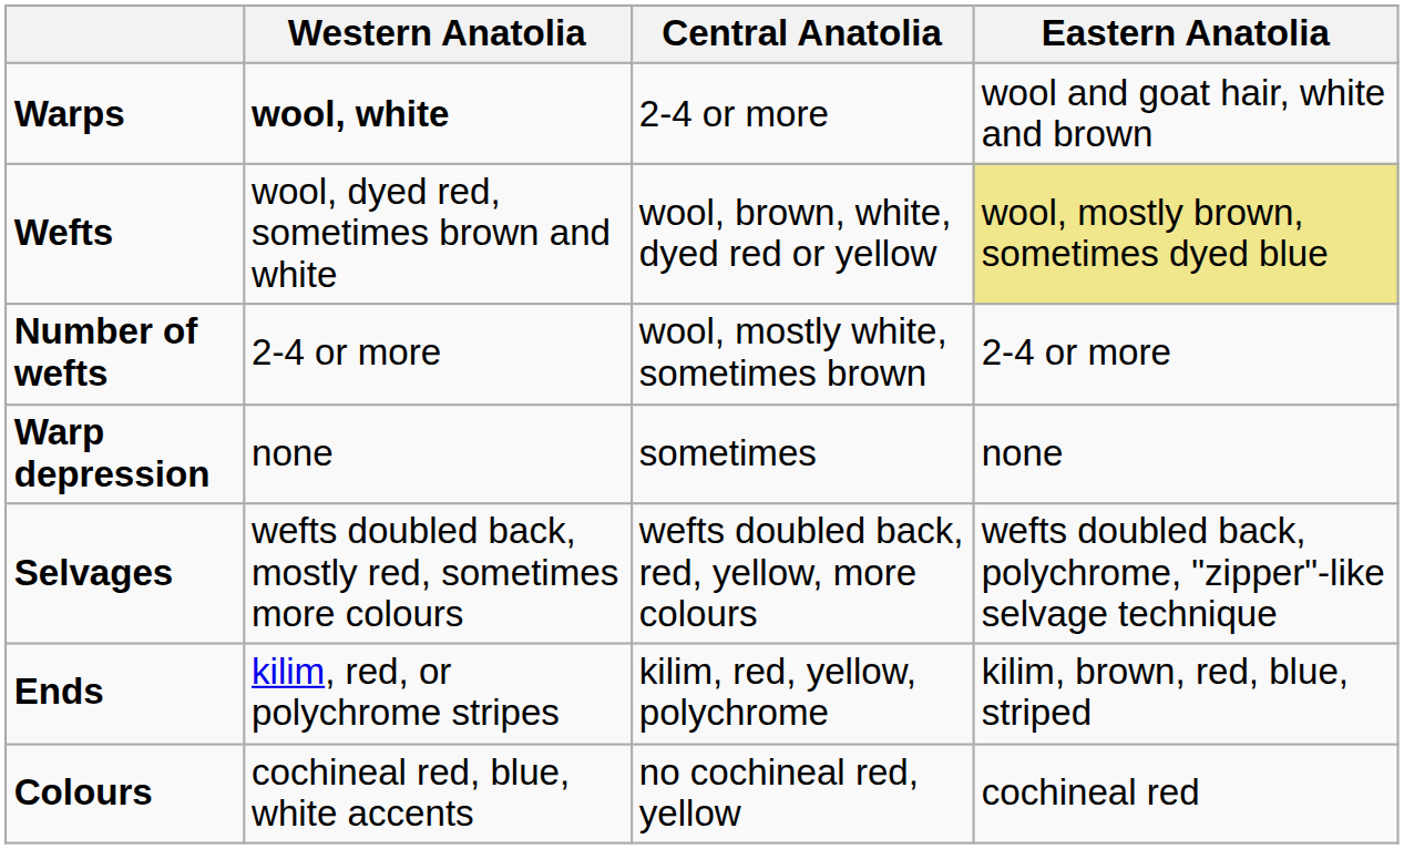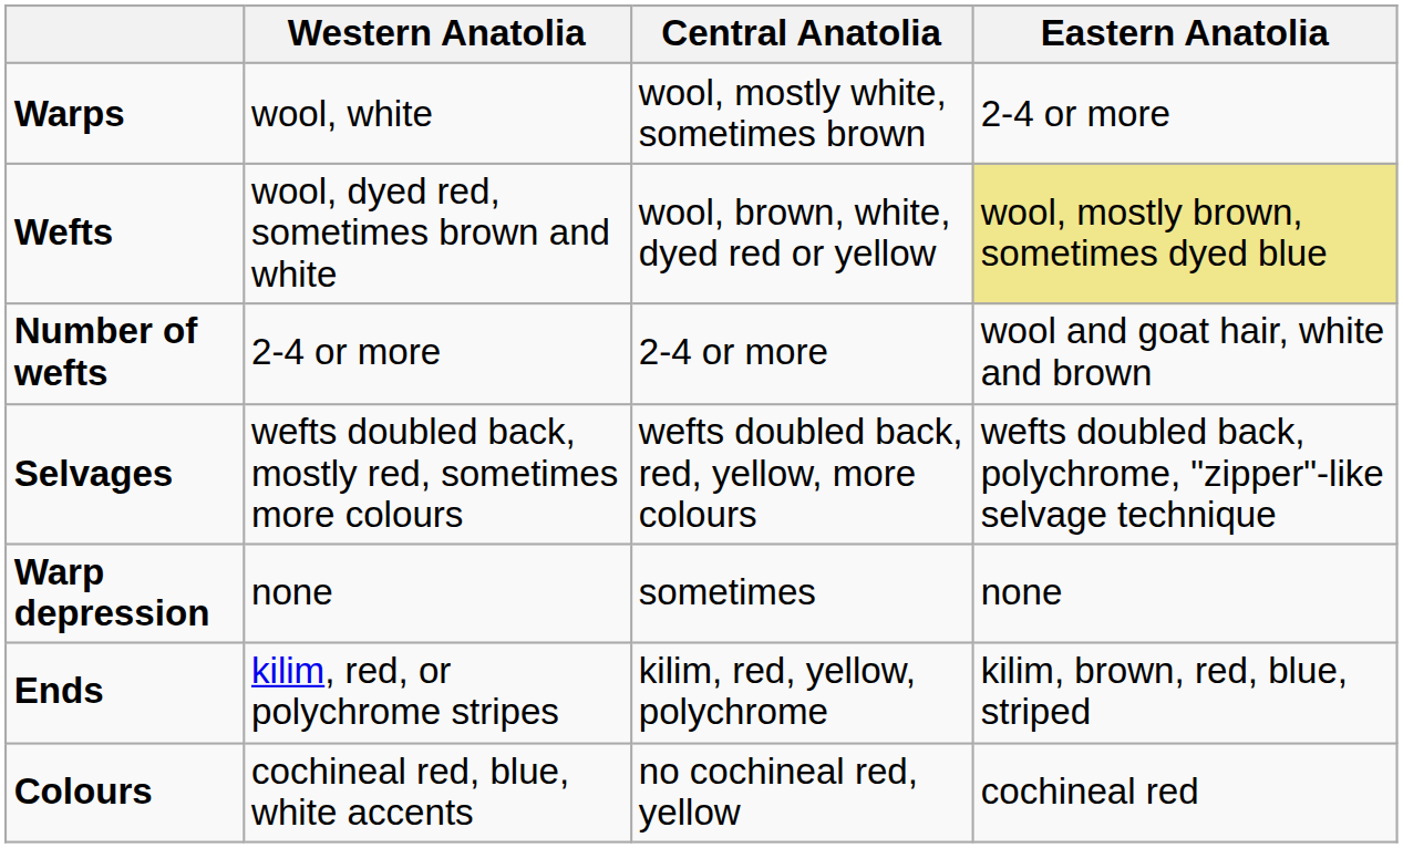 <table class="wikitable">
 <tr>
 <th></th>
 <th>Western Anatolia</th>
 <th>Central Anatolia</th>
 <th>Eastern Anatolia</th>
 </tr>
 <tr>
 <td><strong>Warps</strong></td>
-<td><strong>wool, white</strong></td>
+<td>wool, white</td>
+<td>wool, mostly white, sometimes brown</td>
 <td>2-4 or more</td>
-<td>wool and goat hair, white and brown</td>
 </tr>
 <tr>
 <td><strong>Wefts</strong></td>
 <td>wool, dyed red, sometimes brown and white</td>
 <td>wool, brown, white, dyed red or yellow</td>
 <td style="background: khaki;">wool, mostly brown, sometimes dyed blue</td>
 </tr>
 <tr>
 <td><strong>Number of wefts</strong></td>
 <td>2-4 or more</td>
-<td>wool, mostly white, sometimes brown</td>
 <td>2-4 or more</td>
+<td>wool and goat hair, white and brown</td>
+</tr>
+<tr>
+<td><strong>Selvages</strong></td>
+<td>wefts doubled back, mostly red, sometimes more colours</td>
+<td>wefts doubled back, red, yellow, more colours</td>
+<td>wefts doubled back, polychrome, "zipper"-like selvage technique</td>
 </tr>
 <tr>
 <td><strong>Warp depression</strong></td>
 <td>none</td>
 <td>sometimes</td>
 <td>none</td>
-</tr>
-<tr>
-<td><strong>Selvages</strong></td>
-<td>wefts doubled back, mostly red, sometimes more colours</td>
-<td>wefts doubled back, red, yellow, more colours</td>
-<td>wefts doubled back, polychrome, "zipper"-like selvage technique</td>
 </tr>
 <tr>
 <td><strong>Ends</strong></td>
 <td><a href='#'>kilim</a>, red, or polychrome stripes</td>
 <td>kilim, red, yellow, polychrome</td>
 <td>kilim, brown, red, blue, striped</td>
 </tr>
 <tr>
 <td><strong>Colours</strong></td>
 <td>cochineal red, blue, white accents</td>
 <td>no cochineal red, yellow</td>
 <td>cochineal red</td>
 </tr>
 </table>
